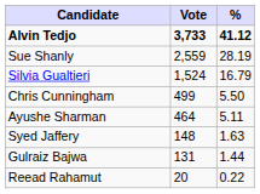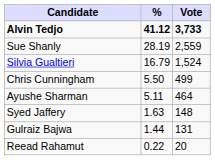 <table class="wikitable">
 <tr>
 <th style="background:#ddf; width:200px;">Candidate</th>
+<th style="background:#ddf; width:30px;">%</th>
 <th style="background:#ddf; width:50px;">Vote</th>
-<th style="background:#ddf; width:30px;">%</th>
 </tr>
 <tr>
 <td><strong>Alvin Tedjo</strong></td>
+<td><strong>41.12</strong></td>
 <td><strong>3,733</strong></td>
-<td><strong>41.12</strong></td>
 </tr>
 <tr>
 <td>Sue Shanly</td>
+<td>28.19</td>
 <td>2,559</td>
-<td>28.19</td>
 </tr>
 <tr>
 <td><a href='#'>Silvia Gualtieri</a></td>
+<td>16.79</td>
 <td>1,524</td>
-<td>16.79</td>
 </tr>
 <tr>
 <td>Chris Cunningham</td>
+<td>5.50</td>
 <td>499</td>
-<td>5.50</td>
 </tr>
 <tr>
 <td>Ayushe Sharman</td>
+<td>5.11</td>
 <td>464</td>
-<td>5.11</td>
 </tr>
 <tr>
 <td>Syed Jaffery</td>
+<td>1.63</td>
 <td>148</td>
-<td>1.63</td>
 </tr>
 <tr>
 <td>Gulraiz Bajwa</td>
+<td>1.44</td>
 <td>131</td>
-<td>1.44</td>
 </tr>
 <tr>
 <td>Reead Rahamut</td>
+<td>0.22</td>
 <td>20</td>
-<td>0.22</td>
 </tr>
 </table>
